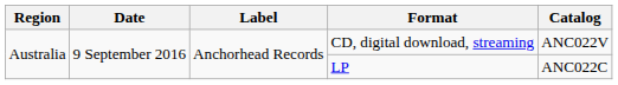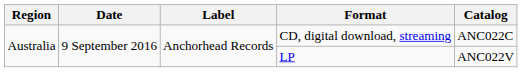 <table class="wikitable">
 <tr>
 <th>Region</th>
 <th>Date</th>
 <th>Label</th>
 <th>Format</th>
 <th>Catalog</th>
 </tr>
 <tr>
 <td rowspan="2">Australia</td>
 <td rowspan="2">9 September 2016</td>
 <td rowspan="2">Anchorhead Records</td>
 <td>CD, digital download, <a href='#'>streaming</a></td>
-<td>ANC022V</td>
+<td>ANC022C</td>
 </tr>
 <tr>
 <td><a href='#'>LP</a></td>
-<td>ANC022C</td>
+<td>ANC022V</td>
 </tr>
 </table>
